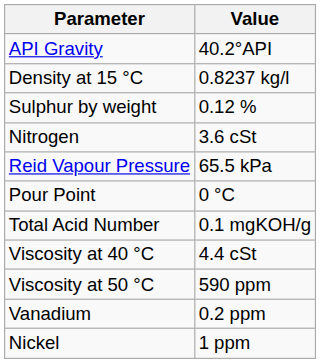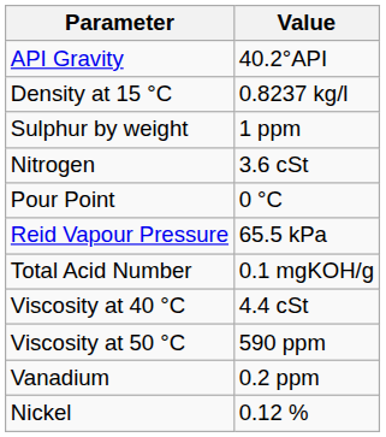 <table class="wikitable">
 <tr>
 <th>Parameter</th>
 <th>Value</th>
 </tr>
 <tr>
 <td><a href='#'>API Gravity</a></td>
 <td>40.2°API</td>
 </tr>
 <tr>
 <td>Density at 15 °C</td>
 <td>0.8237 kg/l</td>
 </tr>
 <tr>
 <td>Sulphur by weight</td>
-<td>0.12 %</td>
+<td>1 ppm</td>
 </tr>
 <tr>
 <td>Nitrogen</td>
 <td>3.6 cSt</td>
 </tr>
 <tr>
+<td>Pour Point</td>
+<td>0 °C</td>
+</tr>
+<tr>
 <td><a href='#'>Reid Vapour Pressure</a></td>
 <td>65.5 kPa</td>
-</tr>
-<tr>
-<td>Pour Point</td>
-<td>0 °C</td>
 </tr>
 <tr>
 <td>Total Acid Number</td>
 <td>0.1 mgKOH/g</td>
 </tr>
 <tr>
 <td>Viscosity  at 40 °C</td>
 <td>4.4  cSt</td>
 </tr>
 <tr>
 <td>Viscosity  at 50 °C</td>
 <td>590 ppm</td>
 </tr>
 <tr>
 <td>Vanadium</td>
 <td>0.2 ppm</td>
 </tr>
 <tr>
 <td>Nickel</td>
-<td>1 ppm</td>
+<td>0.12 %</td>
 </tr>
 </table>
